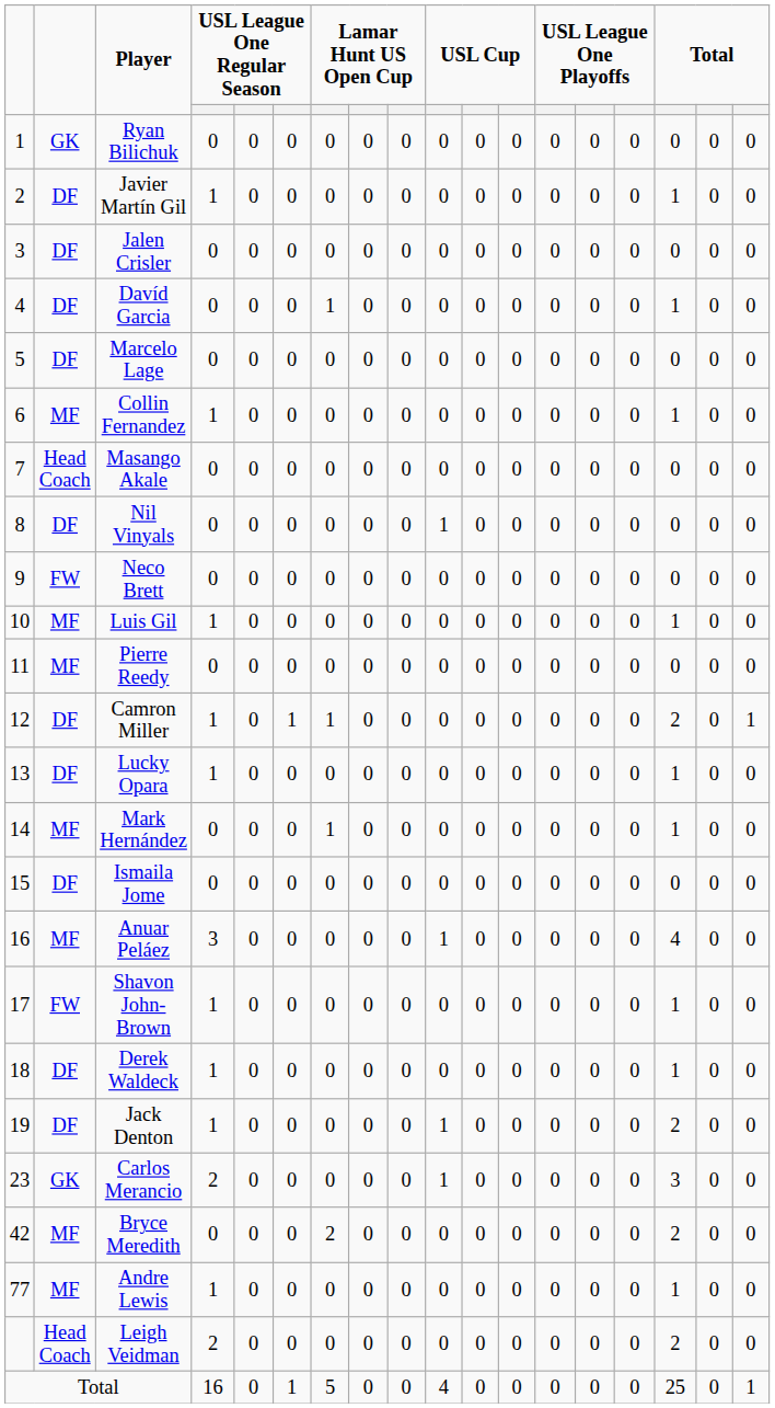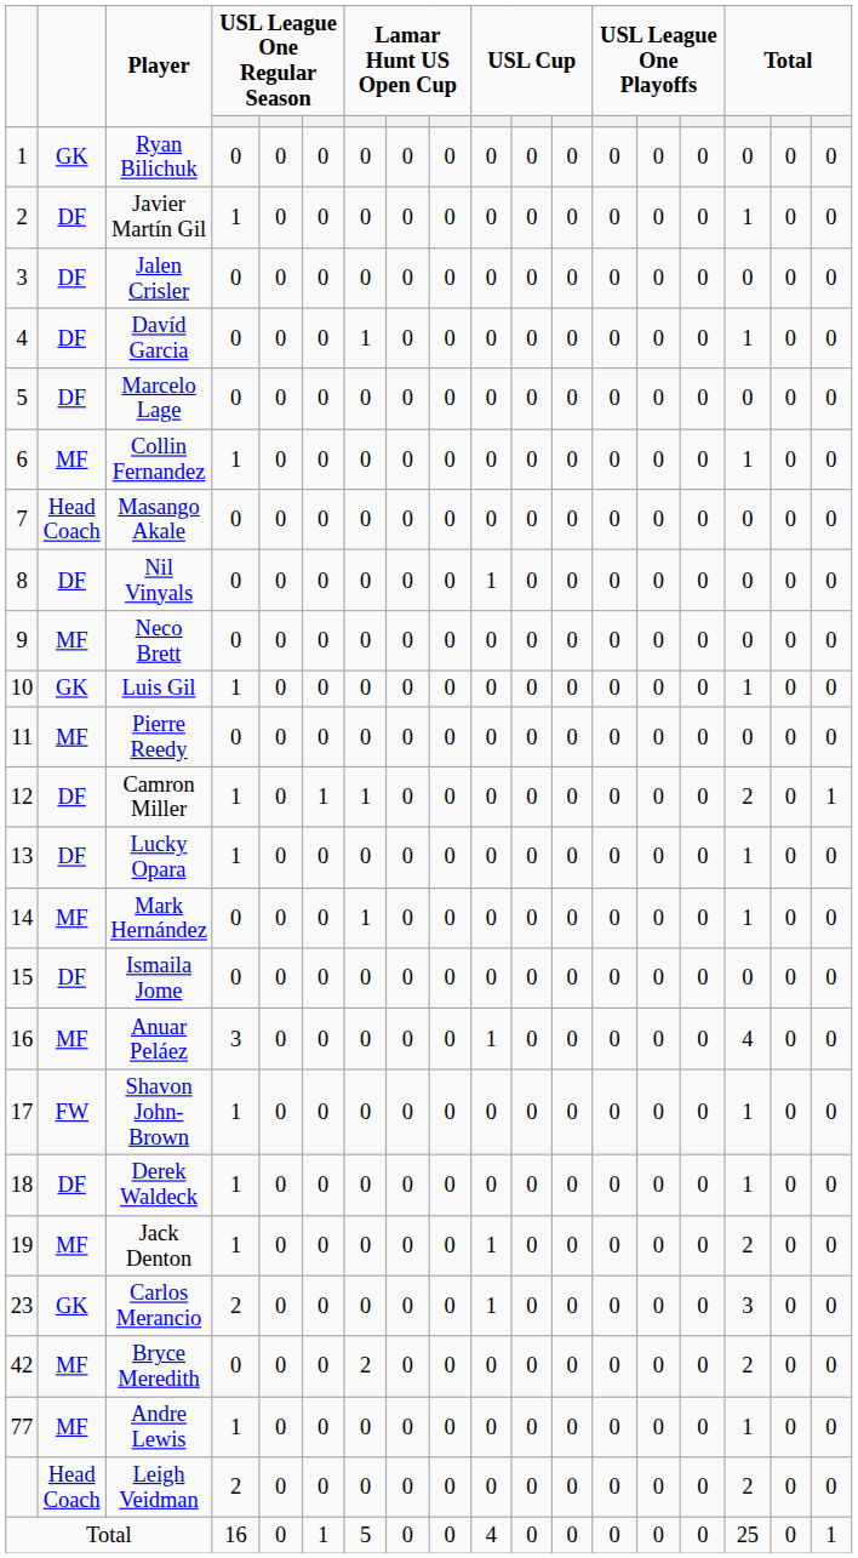 <table class="wikitable" style="text-align:center;">
 <tr>
 <td rowspan="2" !width=15><strong></strong></td>
 <td rowspan="2" !width=15><strong></strong></td>
 <td rowspan="2" !width=120><strong>Player</strong></td>
 <td colspan="3"><strong>USL League One Regular Season</strong></td>
 <td colspan="3"><strong>Lamar Hunt US Open Cup</strong></td>
 <td colspan="3"><strong>USL Cup</strong></td>
 <td colspan="3"><strong>USL League One Playoffs</strong></td>
 <td colspan="3"><strong>Total</strong></td>
 </tr>
 <tr>
 <th width=34; background:#fe9;></th>
 <th width=34; background:#fe9;></th>
 <th width=34; background:#ff8888;></th>
 <th width=34; background:#fe9;></th>
 <th width=34; background:#fe9;></th>
 <th width=34; background:#ff8888;></th>
 <th width=34; background:#fe9;></th>
 <th width=34; background:#fe9;></th>
 <th width=34; background:#ff8888;></th>
 <th width=34; background:#fe9;></th>
 <th width=34; background:#fe9;></th>
 <th width=34; background:#ff8888;></th>
 <th width=34; background:#fe9;></th>
 <th width=34; background:#fe9;></th>
 <th width=34; background:#ff8888;></th>
 </tr>
 <tr>
 <td>1</td>
 <td><a href='#'>GK</a></td>
 <td> <a href='#'>Ryan Bilichuk</a></td>
 <td>0</td>
 <td>0</td>
 <td>0</td>
 <td>0</td>
 <td>0</td>
 <td>0</td>
 <td>0</td>
 <td>0</td>
 <td>0</td>
 <td>0</td>
 <td>0</td>
 <td 0>0</td>
 <td>0</td>
 <td>0</td>
 <td 0>0</td>
 </tr>
 <tr>
 <td>2</td>
 <td><a href='#'>DF</a></td>
 <td> Javier Martín Gil</td>
 <td>1</td>
 <td>0</td>
 <td>0</td>
 <td>0</td>
 <td>0</td>
 <td>0</td>
 <td>0</td>
 <td>0</td>
 <td>0</td>
 <td>0</td>
 <td>0</td>
 <td 0>0</td>
 <td>1</td>
 <td>0</td>
 <td 0>0</td>
 </tr>
 <tr>
 <td>3</td>
 <td><a href='#'>DF</a></td>
 <td> <a href='#'>Jalen Crisler</a></td>
 <td>0</td>
 <td>0</td>
 <td>0</td>
 <td>0</td>
 <td>0</td>
 <td>0</td>
 <td>0</td>
 <td>0</td>
 <td>0</td>
 <td>0</td>
 <td>0</td>
 <td 0>0</td>
 <td>0</td>
 <td>0</td>
 <td 0>0</td>
 </tr>
 <tr>
 <td>4</td>
 <td><a href='#'>DF</a></td>
 <td> <a href='#'> Davíd Garcia</a></td>
 <td>0</td>
 <td>0</td>
 <td>0</td>
 <td>1</td>
 <td>0</td>
 <td>0</td>
 <td>0</td>
 <td>0</td>
 <td>0</td>
 <td>0</td>
 <td>0</td>
 <td 0>0</td>
 <td>1</td>
 <td>0</td>
 <td 0>0</td>
 </tr>
 <tr>
 <td>5</td>
 <td><a href='#'>DF</a></td>
 <td> <a href='#'>Marcelo Lage</a></td>
 <td>0</td>
 <td>0</td>
 <td>0</td>
 <td>0</td>
 <td>0</td>
 <td>0</td>
 <td>0</td>
 <td>0</td>
 <td>0</td>
 <td>0</td>
 <td>0</td>
 <td 0>0</td>
 <td>0</td>
 <td>0</td>
 <td 0>0</td>
 </tr>
 <tr>
 <td>6</td>
 <td><a href='#'>MF</a></td>
 <td> <a href='#'>Collin Fernandez</a></td>
 <td>1</td>
 <td>0</td>
 <td>0</td>
 <td>0</td>
 <td>0</td>
 <td>0</td>
 <td>0</td>
 <td>0</td>
 <td>0</td>
 <td>0</td>
 <td>0</td>
 <td 0>0</td>
 <td>1</td>
 <td>0</td>
 <td 0>0</td>
 </tr>
 <tr>
 <td>7</td>
 <td><a href='#'>Head Coach</a></td>
 <td> <a href='#'>Masango Akale</a></td>
 <td>0</td>
 <td>0</td>
 <td>0</td>
 <td>0</td>
 <td>0</td>
 <td>0</td>
 <td>0</td>
 <td>0</td>
 <td>0</td>
 <td>0</td>
 <td>0</td>
 <td 0>0</td>
 <td>0</td>
 <td>0</td>
 <td 0>0</td>
 </tr>
 <tr>
 <td>8</td>
 <td><a href='#'>DF</a></td>
 <td> <a href='#'>Nil Vinyals</a></td>
 <td>0</td>
 <td>0</td>
 <td>0</td>
 <td>0</td>
 <td>0</td>
 <td>0</td>
 <td>1</td>
 <td>0</td>
 <td>0</td>
 <td>0</td>
 <td>0</td>
 <td 0>0</td>
 <td>0</td>
 <td>0</td>
 <td 0>0</td>
 </tr>
 <tr>
 <td>9</td>
-<td><a href='#'>FW</a></td>
+<td><a href='#'>MF</a></td>
 <td> <a href='#'>Neco Brett</a></td>
 <td>0</td>
 <td>0</td>
 <td>0</td>
 <td>0</td>
 <td>0</td>
 <td>0</td>
 <td>0</td>
 <td>0</td>
 <td>0</td>
 <td>0</td>
 <td>0</td>
 <td 0>0</td>
 <td>0</td>
 <td>0</td>
 <td 0>0</td>
 </tr>
 <tr>
 <td>10</td>
-<td><a href='#'>MF</a></td>
+<td><a href='#'>GK</a></td>
 <td> <a href='#'>Luis Gil</a></td>
 <td>1</td>
 <td>0</td>
 <td>0</td>
 <td>0</td>
 <td>0</td>
 <td>0</td>
 <td>0</td>
 <td>0</td>
 <td>0</td>
 <td>0</td>
 <td>0</td>
 <td 0>0</td>
 <td>1</td>
 <td>0</td>
 <td 0>0</td>
 </tr>
 <tr>
 <td>11</td>
 <td><a href='#'>MF</a></td>
 <td> <a href='#'>Pierre Reedy</a></td>
 <td>0</td>
 <td>0</td>
 <td>0</td>
 <td>0</td>
 <td>0</td>
 <td>0</td>
 <td>0</td>
 <td>0</td>
 <td>0</td>
 <td>0</td>
 <td>0</td>
 <td 0>0</td>
 <td>0</td>
 <td>0</td>
 <td 0>0</td>
 </tr>
 <tr>
 <td>12</td>
 <td><a href='#'>DF</a></td>
 <td> Camron Miller</td>
 <td>1</td>
 <td>0</td>
 <td>1</td>
 <td>1</td>
 <td>0</td>
 <td>0</td>
 <td>0</td>
 <td>0</td>
 <td>0</td>
 <td>0</td>
 <td>0</td>
 <td 0>0</td>
 <td>2</td>
 <td>0</td>
 <td 0>1</td>
 </tr>
 <tr>
 <td>13</td>
 <td><a href='#'>DF</a></td>
 <td> <a href='#'>Lucky Opara</a></td>
 <td>1</td>
 <td>0</td>
 <td>0</td>
 <td>0</td>
 <td>0</td>
 <td>0</td>
 <td>0</td>
 <td>0</td>
 <td>0</td>
 <td>0</td>
 <td>0</td>
 <td 0>0</td>
 <td>1</td>
 <td>0</td>
 <td 0>0</td>
 </tr>
 <tr>
 <td>14</td>
 <td><a href='#'>MF</a></td>
 <td> <a href='#'>Mark Hernández</a></td>
 <td>0</td>
 <td>0</td>
 <td>0</td>
 <td>1</td>
 <td>0</td>
 <td>0</td>
 <td>0</td>
 <td>0</td>
 <td>0</td>
 <td>0</td>
 <td>0</td>
 <td 0>0</td>
 <td>1</td>
 <td>0</td>
 <td 0>0</td>
 </tr>
 <tr>
 <td>15</td>
 <td><a href='#'>DF</a></td>
 <td> <a href='#'>Ismaila Jome</a></td>
 <td>0</td>
 <td>0</td>
 <td>0</td>
 <td>0</td>
 <td>0</td>
 <td>0</td>
 <td>0</td>
 <td>0</td>
 <td>0</td>
 <td>0</td>
 <td>0</td>
 <td 0>0</td>
 <td>0</td>
 <td>0</td>
 <td 0>0</td>
 </tr>
 <tr>
 <td>16</td>
 <td><a href='#'>MF</a></td>
 <td> <a href='#'>Anuar Peláez</a></td>
 <td>3</td>
 <td>0</td>
 <td>0</td>
 <td>0</td>
 <td>0</td>
 <td>0</td>
 <td>1</td>
 <td>0</td>
 <td>0</td>
 <td>0</td>
 <td>0</td>
 <td 0>0</td>
 <td>4</td>
 <td>0</td>
 <td 0>0</td>
 </tr>
 <tr>
 <td>17</td>
 <td><a href='#'>FW</a></td>
 <td> <a href='#'>Shavon John-Brown</a></td>
 <td>1</td>
 <td>0</td>
 <td>0</td>
 <td>0</td>
 <td>0</td>
 <td>0</td>
 <td>0</td>
 <td>0</td>
 <td>0</td>
 <td>0</td>
 <td>0</td>
 <td 0>0</td>
 <td>1</td>
 <td>0</td>
 <td 0>0</td>
 </tr>
 <tr>
 <td>18</td>
 <td><a href='#'>DF</a></td>
 <td> <a href='#'>Derek Waldeck</a></td>
 <td>1</td>
 <td>0</td>
 <td>0</td>
 <td>0</td>
 <td>0</td>
 <td>0</td>
 <td>0</td>
 <td>0</td>
 <td>0</td>
 <td>0</td>
 <td>0</td>
 <td 0>0</td>
 <td>1</td>
 <td>0</td>
 <td 0>0</td>
 </tr>
 <tr>
 <td>19</td>
-<td><a href='#'>DF</a></td>
+<td><a href='#'>MF</a></td>
 <td> Jack Denton</td>
 <td>1</td>
 <td>0</td>
 <td>0</td>
 <td>0</td>
 <td>0</td>
 <td>0</td>
 <td>1</td>
 <td>0</td>
 <td>0</td>
 <td>0</td>
 <td>0</td>
 <td 0>0</td>
 <td>2</td>
 <td>0</td>
 <td 0>0</td>
 </tr>
 <tr>
 <td>23</td>
 <td><a href='#'>GK</a></td>
 <td> <a href='#'>Carlos Merancio</a></td>
 <td>2</td>
 <td>0</td>
 <td>0</td>
 <td>0</td>
 <td>0</td>
 <td>0</td>
 <td>1</td>
 <td>0</td>
 <td>0</td>
 <td>0</td>
 <td>0</td>
 <td 0>0</td>
 <td>3</td>
 <td>0</td>
 <td 0>0</td>
 </tr>
 <tr>
 <td>42</td>
 <td><a href='#'>MF</a></td>
 <td> <a href='#'>Bryce Meredith</a></td>
 <td>0</td>
 <td>0</td>
 <td>0</td>
 <td>2</td>
 <td>0</td>
 <td>0</td>
 <td>0</td>
 <td>0</td>
 <td>0</td>
 <td>0</td>
 <td>0</td>
 <td 0>0</td>
 <td>2</td>
 <td>0</td>
 <td 0>0</td>
 </tr>
 <tr>
 <td>77</td>
 <td><a href='#'>MF</a></td>
 <td> <a href='#'>Andre Lewis</a></td>
 <td>1</td>
 <td>0</td>
 <td>0</td>
 <td>0</td>
 <td>0</td>
 <td>0</td>
 <td>0</td>
 <td>0</td>
 <td>0</td>
 <td>0</td>
 <td>0</td>
 <td 0>0</td>
 <td>1</td>
 <td>0</td>
 <td 0>0</td>
 </tr>
 <tr>
 <td></td>
 <td><a href='#'>Head Coach</a></td>
 <td> <a href='#'>Leigh Veidman</a></td>
 <td>2</td>
 <td>0</td>
 <td>0</td>
 <td>0</td>
 <td>0</td>
 <td>0</td>
 <td>0</td>
 <td>0</td>
 <td>0</td>
 <td>0</td>
 <td>0</td>
 <td 0>0</td>
 <td>2</td>
 <td>0</td>
 <td 0>0</td>
 </tr>
 <tr>
 <td colspan="3">Total</td>
 <td>16</td>
 <td>0</td>
 <td>1</td>
 <td>5</td>
 <td>0</td>
 <td>0</td>
 <td>4</td>
 <td>0</td>
 <td>0</td>
 <td>0</td>
 <td>0</td>
 <td 0>0</td>
 <td>25</td>
 <td>0</td>
 <td 0>1</td>
 </tr>
 </table>
